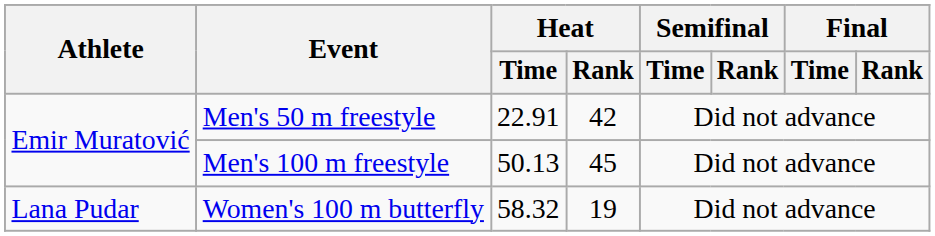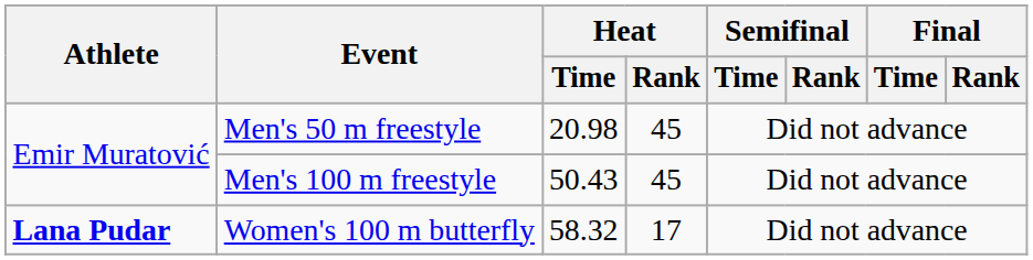 <table class=wikitable style=font-size:90%;>
 <tr>
 <th rowspan=2>Athlete</th>
 <th rowspan=2>Event</th>
 <th colspan=2>Heat</th>
 <th colspan=2>Semifinal</th>
 <th colspan=2>Final</th>
 </tr>
 <tr style=font-size:95%>
 <th>Time</th>
 <th>Rank</th>
 <th>Time</th>
 <th>Rank</th>
 <th>Time</th>
 <th>Rank</th>
 </tr>
 <tr align=center>
 <td align=left rowspan=2><a href='#'>Emir Muratović</a></td>
 <td align=left><a href='#'>Men's 50 m freestyle</a></td>
-<td>22.91</td>
-<td>42</td>
+<td>20.98</td>
+<td>45</td>
 <td colspan="4">Did not advance</td>
 </tr>
 <tr align=center>
 <td align=left><a href='#'>Men's 100 m freestyle</a></td>
-<td>50.13</td>
+<td>50.43</td>
 <td>45</td>
 <td colspan="4">Did not advance</td>
 </tr>
 <tr align=center>
-<td align=left><a href='#'>Lana Pudar</a></td>
+<td align=left><strong><a href='#'>Lana Pudar</a></strong></td>
 <td align=left><a href='#'>Women's 100 m butterfly</a></td>
 <td>58.32</td>
-<td>19</td>
+<td>17</td>
 <td colspan="4">Did not advance</td>
 </tr>
 </table>
